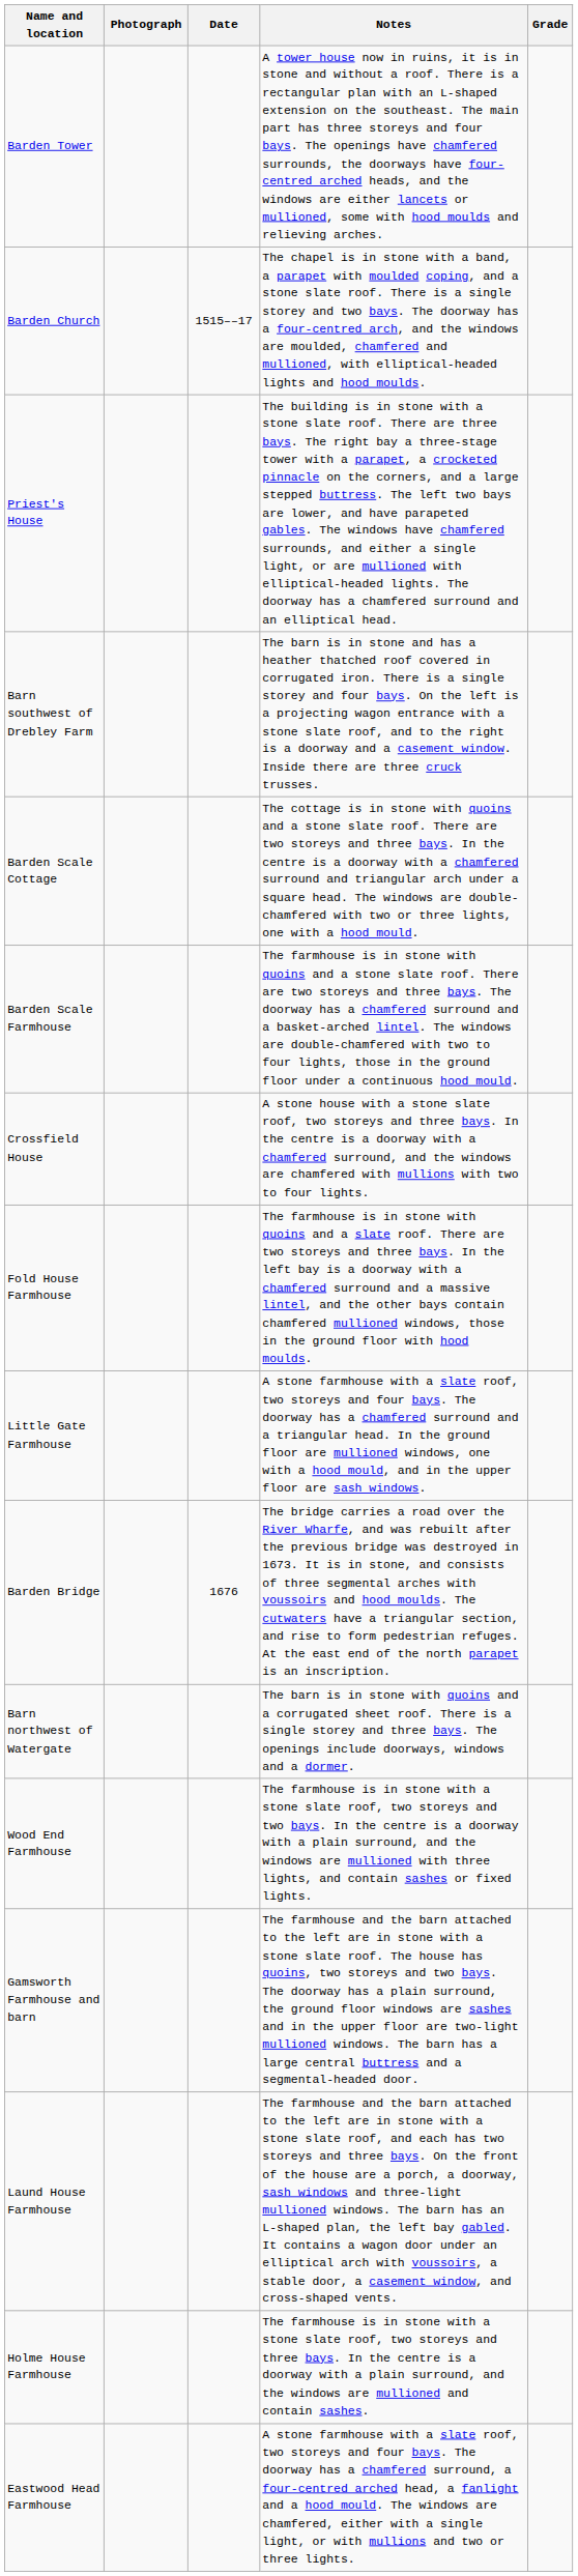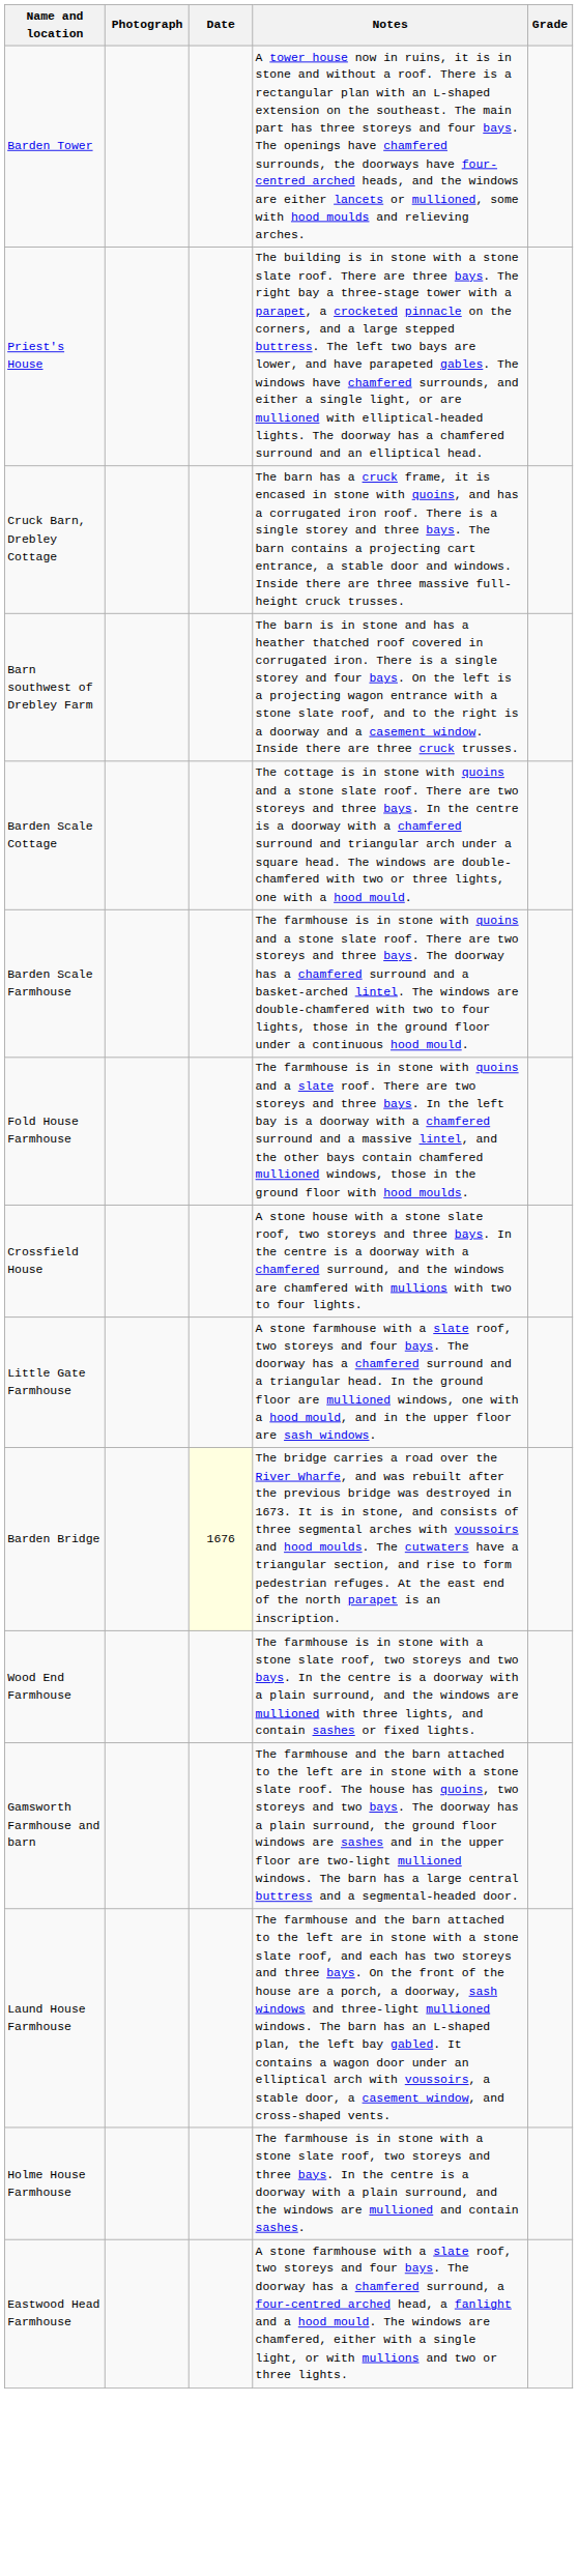 <table class="wikitable sortable plainrowheaders" style="width:100%; border:0px; text-align:left; line-height:150%">
 <tr>
 <th scope="col"  style="width:150px">Name and location</th>
 <th scope="col"  style="width:100px" class="unsortable">Photograph</th>
 <th scope="col"  style="width:120px">Date</th>
 <th scope="col"  style="width:650px" class="unsortable">Notes</th>
 <th scope="col"  style="width:50px">Grade</th>
 </tr>
 <tr>
 <td><a href='#'>Barden Tower</a><br><small></small></td>
 <td></td>
 <td align="center"></td>
 <td>A <a href='#'>tower house</a> now in ruins, it is in stone and without a roof.  There is a rectangular plan with an L-shaped extension on the southeast.  The main part has three storeys and four <a href='#'>bays</a>.  The openings have <a href='#'>chamfered</a> surrounds, the doorways have <a href='#'>four-centred arched</a> heads, and the windows are either <a href='#'>lancets</a> or <a href='#'>mullioned</a>, some with <a href='#'>hood moulds</a> and relieving arches.</td>
 <td align="center" ></td>
 </tr>
 <tr>
-<td><a href='#'>Barden Church</a><br><small></small></td>
-<td></td>
-<td align="center">1515––17</td>
-<td>The chapel is in stone with a band, a <a href='#'>parapet</a> with <a href='#'>moulded</a> <a href='#'>coping</a>, and a stone slate roof.  There is a single storey and two <a href='#'>bays</a>.  The doorway has a <a href='#'>four-centred arch</a>, and the windows are moulded, <a href='#'>chamfered</a> and <a href='#'>mullioned</a>, with elliptical-headed lights and <a href='#'>hood moulds</a>.</td>
-<td align="center" ></td>
-</tr>
-<tr>
 <td><a href='#'>Priest's House</a><br><small></small></td>
 <td></td>
 <td align="center"></td>
 <td>The building is in stone with a stone slate roof.  There are three <a href='#'>bays</a>. The right bay a three-stage tower with a <a href='#'>parapet</a>, a <a href='#'>crocketed</a> <a href='#'>pinnacle</a> on the corners, and a large stepped <a href='#'>buttress</a>.  The left two bays are lower, and have parapeted <a href='#'>gables</a>.  The windows have <a href='#'>chamfered</a> surrounds, and either a single light, or are <a href='#'>mullioned</a> with elliptical-headed lights.  The doorway has a chamfered surround and an elliptical head.</td>
+<td align="center" ></td>
+</tr>
+<tr>
+<td>Cruck Barn, Drebley Cottage<br><small></small></td>
+<td></td>
+<td align="center"></td>
+<td>The barn has a <a href='#'>cruck</a> frame, it is encased in stone with <a href='#'>quoins</a>, and has a corrugated iron roof.  There is a single storey and three <a href='#'>bays</a>.  The barn contains a projecting cart entrance, a stable door and windows.  Inside there are three massive full-height cruck trusses.</td>
 <td align="center" ></td>
 </tr>
 <tr>
 <td>Barn southwest of Drebley Farm<br><small></small></td>
 <td></td>
 <td align="center"></td>
 <td>The barn is in stone and has a heather thatched roof covered in corrugated iron.  There is a single storey and four <a href='#'>bays</a>.  On the left is a projecting wagon entrance with a stone slate roof, and to the right is a doorway and a <a href='#'>casement window</a>.  Inside there are three <a href='#'>cruck</a> trusses.</td>
 <td align="center" ></td>
 </tr>
 <tr>
 <td>Barden Scale Cottage<br><small></small></td>
 <td></td>
 <td align="center"></td>
 <td>The cottage is in stone with <a href='#'>quoins</a> and a stone slate roof.  There are two storeys and three <a href='#'>bays</a>.  In the centre is a doorway with a <a href='#'>chamfered</a> surround and triangular arch under a square head.  The windows are double-chamfered with two or three lights, one with a <a href='#'>hood mould</a>.</td>
 <td align="center" ></td>
 </tr>
 <tr>
 <td>Barden Scale Farmhouse<br><small></small></td>
 <td></td>
 <td align="center"></td>
 <td>The farmhouse is in stone with <a href='#'>quoins</a> and a stone slate roof.  There are two storeys and three <a href='#'>bays</a>. The doorway has a <a href='#'>chamfered</a> surround and a basket-arched <a href='#'>lintel</a>.  The windows are double-chamfered with two to four lights, those in the ground floor under a continuous <a href='#'>hood mould</a>.</td>
 <td align="center" ></td>
 </tr>
 <tr>
+<td>Fold House Farmhouse<br><small></small></td>
+<td></td>
+<td align="center"></td>
+<td>The farmhouse is in stone with <a href='#'>quoins</a> and a <a href='#'>slate</a> roof.  There are two storeys and three <a href='#'>bays</a>.  In the left bay is a doorway with a <a href='#'>chamfered</a> surround and a massive <a href='#'>lintel</a>, and the other bays contain chamfered <a href='#'>mullioned</a> windows, those in the ground floor with <a href='#'>hood moulds</a>.</td>
+<td align="center" ></td>
+</tr>
+<tr>
 <td>Crossfield House<br><small></small></td>
 <td></td>
 <td align="center"></td>
 <td>A stone house with a stone slate roof, two storeys and three <a href='#'>bays</a>.  In the centre is a doorway with a <a href='#'>chamfered</a> surround, and the windows are chamfered with <a href='#'>mullions</a> with two to four lights.</td>
-<td align="center" ></td>
-</tr>
-<tr>
-<td>Fold House Farmhouse<br><small></small></td>
-<td></td>
-<td align="center"></td>
-<td>The farmhouse is in stone with <a href='#'>quoins</a> and a <a href='#'>slate</a> roof.  There are two storeys and three <a href='#'>bays</a>.  In the left bay is a doorway with a <a href='#'>chamfered</a> surround and a massive <a href='#'>lintel</a>, and the other bays contain chamfered <a href='#'>mullioned</a> windows, those in the ground floor with <a href='#'>hood moulds</a>.</td>
 <td align="center" ></td>
 </tr>
 <tr>
 <td>Little Gate Farmhouse<br><small></small></td>
 <td></td>
 <td align="center"></td>
 <td>A stone farmhouse with a <a href='#'>slate</a> roof, two storeys and four <a href='#'>bays</a>.  The doorway has a <a href='#'>chamfered</a> surround and a triangular head.  In the ground floor are <a href='#'>mullioned</a> windows, one with a <a href='#'>hood mould</a>, and in the upper floor are <a href='#'>sash windows</a>.</td>
 <td align="center" ></td>
 </tr>
 <tr>
 <td>Barden Bridge<br><small></small></td>
 <td></td>
-<td align="center">1676</td>
+<td align="center" style="background: lightyellow;">1676</td>
 <td>The bridge carries a road over the <a href='#'>River Wharfe</a>, and was rebuilt after the previous bridge was destroyed in 1673.  It is in stone, and consists of three segmental arches with <a href='#'>voussoirs</a> and <a href='#'>hood moulds</a>.  The <a href='#'>cutwaters</a> have a triangular section, and rise to form pedestrian refuges.  At the east end of the north <a href='#'>parapet</a> is an inscription.</td>
-<td align="center" ></td>
-</tr>
-<tr>
-<td>Barn northwest of Watergate<br><small></small></td>
-<td></td>
-<td align="center"></td>
-<td>The barn is in stone with <a href='#'>quoins</a> and a corrugated sheet roof.  There is a single storey and three <a href='#'>bays</a>.  The openings include doorways, windows and a <a href='#'>dormer</a>.</td>
 <td align="center" ></td>
 </tr>
 <tr>
 <td>Wood End Farmhouse<br><small></small></td>
 <td></td>
 <td align="center"></td>
 <td>The farmhouse is in stone with a stone slate roof, two storeys and two <a href='#'>bays</a>.  In the centre is a doorway with a plain surround, and the windows are <a href='#'>mullioned</a> with three lights, and contain <a href='#'>sashes</a> or fixed lights.</td>
 <td align="center" ></td>
 </tr>
 <tr>
 <td>Gamsworth Farmhouse and barn<br><small></small></td>
 <td></td>
 <td align="center"></td>
 <td>The farmhouse and the barn attached to the left are in stone with a stone slate roof.  The house has <a href='#'>quoins</a>, two storeys and two <a href='#'>bays</a>.  The doorway has a plain surround, the ground floor windows are <a href='#'>sashes</a> and in the upper floor are two-light <a href='#'>mullioned</a> windows.  The barn has a large central <a href='#'>buttress</a> and a segmental-headed door.</td>
 <td align="center" ></td>
 </tr>
 <tr>
 <td>Laund House Farmhouse<br><small></small></td>
 <td></td>
 <td align="center"></td>
 <td>The farmhouse and the barn attached to the left are in stone with a stone slate roof, and each has two storeys and three <a href='#'>bays</a>.  On the front of the house are a porch, a doorway, <a href='#'>sash windows</a> and three-light <a href='#'>mullioned</a> windows.  The barn has an L-shaped plan, the left bay <a href='#'>gabled</a>.  It contains a wagon door under an elliptical arch with <a href='#'>voussoirs</a>, a stable door, a <a href='#'>casement window</a>, and cross-shaped vents.</td>
 <td align="center" ></td>
 </tr>
 <tr>
 <td>Holme House Farmhouse<br><small></small></td>
 <td></td>
 <td align="center"></td>
 <td>The farmhouse is in stone with a stone slate roof, two storeys and three <a href='#'>bays</a>.  In the centre is a doorway with a plain surround, and the windows are <a href='#'>mullioned</a> and contain <a href='#'>sashes</a>.</td>
 <td align="center" ></td>
 </tr>
 <tr>
 <td>Eastwood Head Farmhouse<br><small></small></td>
 <td></td>
 <td align="center"></td>
 <td>A stone farmhouse with a <a href='#'>slate</a> roof, two storeys and four <a href='#'>bays</a>.  The doorway has a <a href='#'>chamfered</a> surround,  a <a href='#'>four-centred arched</a> head, a <a href='#'>fanlight</a> and a <a href='#'>hood mould</a>.  The windows are chamfered, either with a single light, or with <a href='#'>mullions</a> and two or three lights.</td>
 <td align="center" ></td>
 </tr>
 <tr>
 </tr>
 </table>
